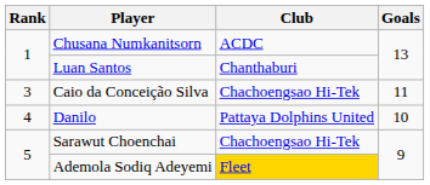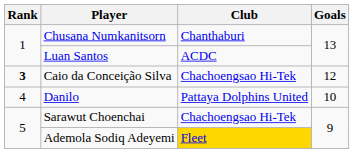 <table class="wikitable" style="text-align:center">
 <tr>
 <th>Rank</th>
 <th>Player</th>
 <th>Club</th>
 <th>Goals</th>
 </tr>
 <tr>
 <td rowspan="2">1</td>
 <td align="left"> <a href='#'>Chusana Numkanitsorn</a></td>
-<td align="left"><a href='#'>ACDC</a></td>
+<td align="left"><a href='#'>Chanthaburi</a></td>
 <td rowspan="2">13</td>
 </tr>
 <tr>
 <td align="left"> <a href='#'>Luan Santos</a></td>
-<td align="left"><a href='#'>Chanthaburi</a></td>
+<td align="left"><a href='#'>ACDC</a></td>
 </tr>
 <tr>
-<td>3</td>
+<td><strong>3</strong></td>
 <td align="left"> Caio da Conceição Silva</td>
 <td align="left"><a href='#'>Chachoengsao Hi-Tek</a></td>
-<td>11</td>
+<td>12</td>
 </tr>
 <tr>
 <td>4</td>
 <td align="left"> <a href='#'>Danilo</a></td>
 <td align="left"><a href='#'>Pattaya Dolphins United</a></td>
 <td>10</td>
 </tr>
 <tr>
 <td rowspan="2">5</td>
 <td align="left"> Sarawut Choenchai</td>
 <td align="left"><a href='#'>Chachoengsao Hi-Tek</a></td>
 <td rowspan="2">9</td>
 </tr>
 <tr>
 <td align="left"> Ademola Sodiq Adeyemi</td>
 <td align="left" style="background: gold;"><a href='#'>Fleet</a></td>
 </tr>
 </table>
